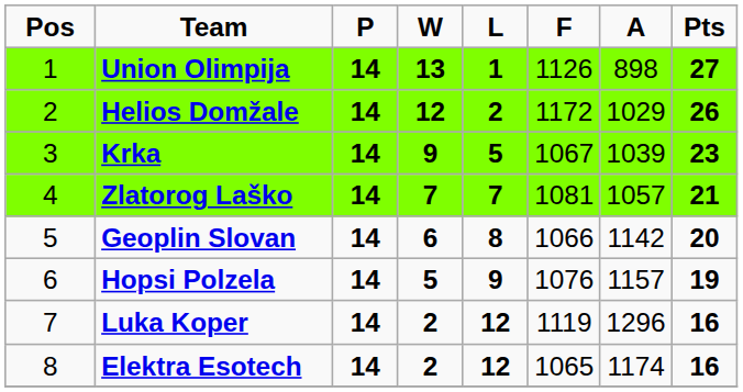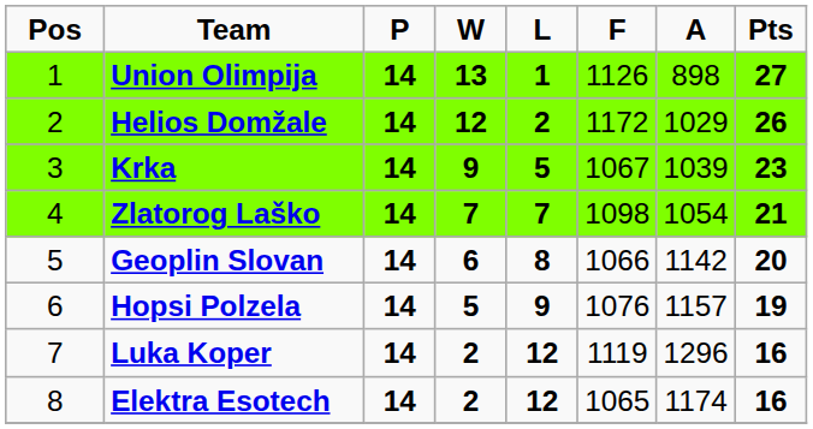 <table class="wikitable sortable" style="text-align: center; font-size:95%">
 <tr>
 <td width="44"><strong>Pos</strong></td>
 <td width="128"><strong>Team</strong></td>
 <td width="30"><strong>P</strong></td>
 <td width="30"><strong>W</strong></td>
 <td width="30"><strong>L</strong></td>
 <td width="30"><strong>F</strong></td>
 <td width="30"><strong>A</strong></td>
 <td width="30"><strong>Pts</strong></td>
 </tr>
 <tr bgcolor="#7fff00">
 <td>1</td>
 <td align="left"><strong><a href='#'>Union Olimpija</a></strong></td>
 <td><strong>14</strong></td>
 <td><strong>13</strong></td>
 <td><strong>1</strong></td>
 <td>1126</td>
 <td>898</td>
 <td><strong>27</strong></td>
 </tr>
 <tr bgcolor="#7fff00">
 <td>2</td>
 <td align="left"><strong><a href='#'>Helios Domžale</a></strong></td>
 <td><strong>14</strong></td>
 <td><strong>12</strong></td>
 <td><strong>2</strong></td>
 <td>1172</td>
 <td>1029</td>
 <td><strong>26</strong></td>
 </tr>
 <tr bgcolor="#7fff00">
 <td>3</td>
 <td align="left"><strong><a href='#'>Krka</a></strong></td>
 <td><strong>14</strong></td>
 <td><strong>9</strong></td>
 <td><strong>5</strong></td>
 <td>1067</td>
 <td>1039</td>
 <td><strong>23</strong></td>
 </tr>
 <tr bgcolor="#7fff00">
 <td>4</td>
 <td align="left"><strong><a href='#'>Zlatorog Laško</a></strong></td>
 <td><strong>14</strong></td>
 <td><strong>7</strong></td>
 <td><strong>7</strong></td>
-<td>1081</td>
-<td>1057</td>
+<td>1098</td>
+<td>1054</td>
 <td><strong>21</strong></td>
 </tr>
 <tr>
 <td>5</td>
 <td align="left"><strong><a href='#'>Geoplin Slovan</a></strong></td>
 <td><strong>14</strong></td>
 <td><strong>6</strong></td>
 <td><strong>8</strong></td>
 <td>1066</td>
 <td>1142</td>
 <td><strong>20</strong></td>
 </tr>
 <tr>
 <td>6</td>
 <td align="left"><strong><a href='#'>Hopsi Polzela</a></strong></td>
 <td><strong>14</strong></td>
 <td><strong>5</strong></td>
 <td><strong>9</strong></td>
 <td>1076</td>
 <td>1157</td>
 <td><strong>19</strong></td>
 </tr>
 <tr>
 <td>7</td>
 <td align="left"><strong><a href='#'>Luka Koper</a></strong></td>
 <td><strong>14</strong></td>
 <td><strong>2</strong></td>
 <td><strong>12</strong></td>
 <td>1119</td>
 <td>1296</td>
 <td><strong>16</strong></td>
 </tr>
 <tr>
 <td>8</td>
 <td align="left"><strong><a href='#'>Elektra Esotech</a></strong></td>
 <td><strong>14</strong></td>
 <td><strong>2</strong></td>
 <td><strong>12</strong></td>
 <td>1065</td>
 <td>1174</td>
 <td><strong>16</strong></td>
 </tr>
 <tr>
 </tr>
 </table>
